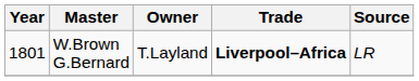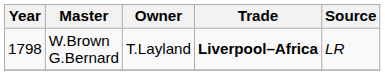 <table class=" wikitable">
 <tr>
 <th>Year</th>
 <th>Master</th>
 <th>Owner</th>
 <th>Trade</th>
 <th>Source</th>
 </tr>
 <tr>
-<td>1801</td>
+<td>1798</td>
 <td>W.Brown<br>G.Bernard</td>
 <td>T.Layland</td>
 <td><strong>Liverpool–Africa</strong></td>
 <td><em>LR</em></td>
 </tr>
 <tr>
 </tr>
 </table>
